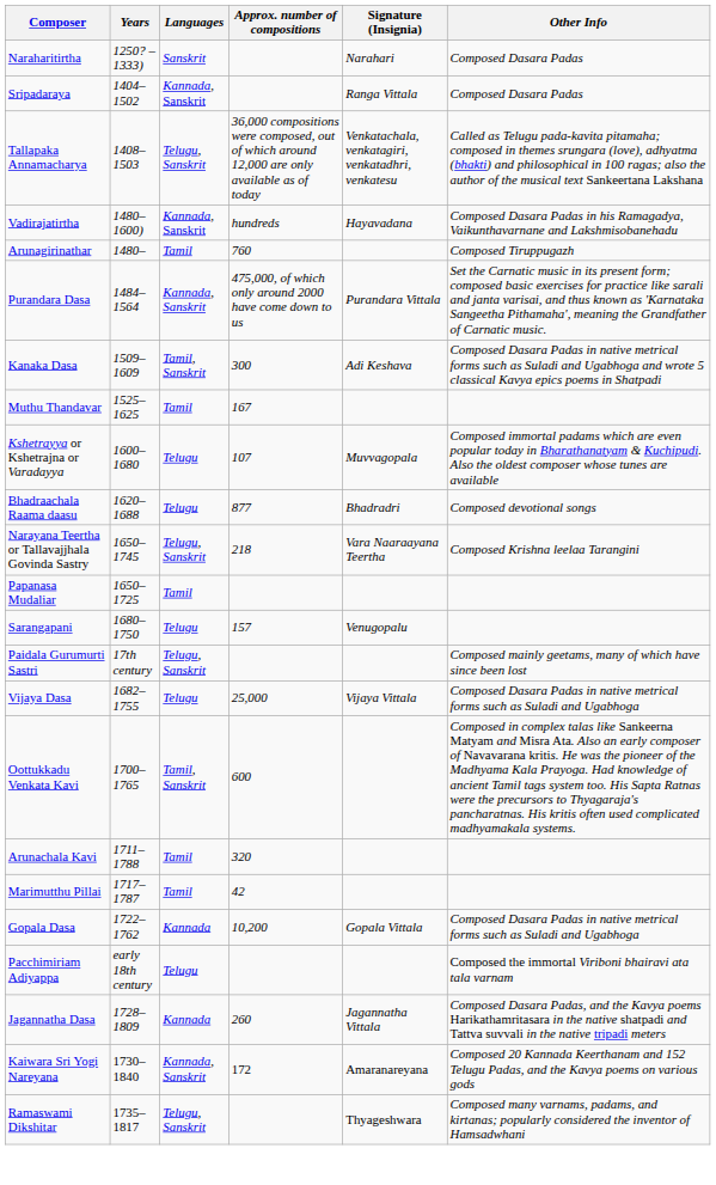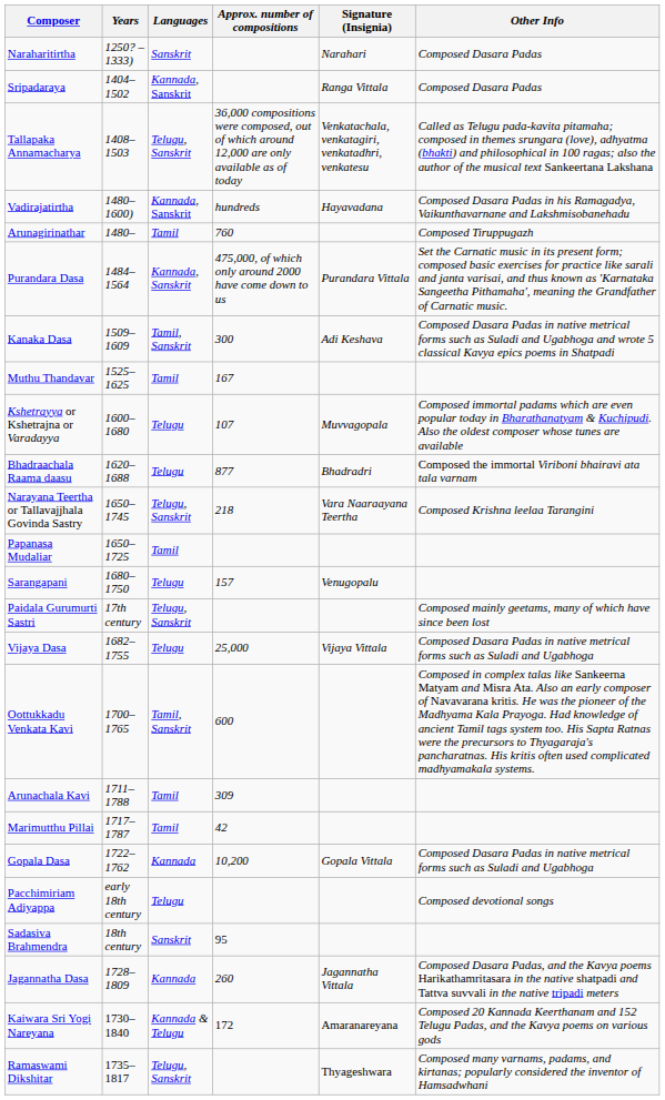 <table class="wikitable">
 <tr>
 <th><a href='#'>Composer</a></th>
 <th><em>Years</em></th>
 <th><em>Languages</em></th>
 <th><em>Approx. number of compositions</em></th>
 <th>Signature<br>(Insignia)</th>
 <th><em>Other Info</em></th>
 </tr>
 <tr>
 <td><a href='#'>Naraharitirtha</a></td>
 <td><em>1250? – 1333)</em></td>
 <td><em><a href='#'>Sanskrit</a></em></td>
 <td></td>
 <td><em>Narahari</em></td>
 <td><em>Composed Dasara Padas</em></td>
 </tr>
 <tr>
 <td><a href='#'>Sripadaraya</a></td>
 <td><em>1404–1502</em></td>
 <td><em><a href='#'>Kannada</a></em>, <a href='#'>Sanskrit</a></td>
 <td></td>
 <td><em>Ranga Vittala</em></td>
 <td><em>Composed Dasara Padas</em></td>
 </tr>
 <tr>
 <td><a href='#'>Tallapaka Annamacharya</a></td>
 <td><em>1408–1503</em></td>
 <td><em><a href='#'>Telugu</a>, <a href='#'>Sanskrit</a></em></td>
 <td><em>36,000 compositions were composed, out of which around 12,000 are only available as of today</em></td>
 <td><em>Venkatachala, venkatagiri, venkatadhri, venkatesu</em></td>
 <td><em>Called as Telugu pada-kavita pitamaha; composed in themes srungara (love), adhyatma (<a href='#'>bhakti</a>) and philosophical in 100 ragas; also the author of the musical text </em>Sankeertana Lakshana</td>
 </tr>
 <tr>
 <td><a href='#'>Vadirajatirtha</a></td>
 <td><em>1480–1600)</em></td>
 <td><em><a href='#'>Kannada</a></em>, <a href='#'>Sanskrit</a></td>
 <td><em>hundreds</em></td>
 <td><em>Hayavadana</em></td>
 <td><em>Composed Dasara Padas in his Ramagadya, Vaikunthavarnane and Lakshmisobanehadu</em></td>
 </tr>
 <tr>
 <td><a href='#'>Arunagirinathar</a></td>
 <td><em>1480–</em></td>
 <td><em><a href='#'>Tamil</a></em></td>
 <td><em>760</em></td>
 <td></td>
 <td><em>Composed Tiruppugazh</em></td>
 </tr>
 <tr>
 <td><a href='#'>Purandara Dasa</a></td>
 <td><em>1484–1564</em></td>
 <td><em><a href='#'>Kannada</a>, <a href='#'>Sanskrit</a></em></td>
 <td><em>475,000, of which only around 2000 have come down to us</em></td>
 <td><em>Purandara Vittala</em></td>
 <td><em>Set the Carnatic music in its present form; composed basic exercises for practice like sarali and janta varisai, and thus known as 'Karnataka Sangeetha Pithamaha', meaning the Grandfather of Carnatic music.</em></td>
 </tr>
 <tr>
 <td><a href='#'>Kanaka Dasa</a></td>
 <td><em>1509–1609</em></td>
 <td><em><a href='#'>Tamil</a>, <a href='#'>Sanskrit</a></em></td>
 <td><em>300</em></td>
 <td><em>Adi Keshava</em></td>
 <td><em>Composed Dasara Padas in native metrical forms such as Suladi and Ugabhoga and wrote 5 classical Kavya epics poems in Shatpadi</em></td>
 </tr>
 <tr>
 <td><a href='#'>Muthu Thandavar</a></td>
 <td><em>1525–1625</em></td>
 <td><em><a href='#'>Tamil</a></em></td>
 <td><em>167</em></td>
 <td></td>
 <td></td>
 </tr>
 <tr>
 <td><em><a href='#'>Kshetrayya</a></em> or Kshetrajna or <em>Varadayya</em></td>
 <td><em>1600–1680</em></td>
 <td><em><a href='#'>Telugu</a></em></td>
 <td><em>107</em></td>
 <td><em>Muvvagopala</em></td>
 <td><em>Composed immortal padams which are even popular today in <a href='#'>Bharathanatyam</a> & <a href='#'>Kuchipudi</a>. Also the oldest composer whose tunes are available</em></td>
 </tr>
 <tr>
 <td><a href='#'>Bhadraachala Raama daasu</a></td>
 <td><em>1620–1688</em></td>
 <td><em><a href='#'>Telugu</a></em></td>
 <td><em>877</em></td>
 <td><em>Bhadradri</em></td>
-<td><em>Composed devotional songs</em></td>
+<td>Composed the immortal <em>Viriboni bhairavi ata tala varnam</em></td>
 </tr>
 <tr>
 <td><a href='#'>Narayana Teertha</a> or Tallavajjhala Govinda Sastry</td>
 <td><em>1650–1745</em></td>
 <td><em><a href='#'>Telugu</a>, <a href='#'>Sanskrit</a></em></td>
 <td><em>218</em></td>
 <td><em>Vara Naaraayana Teertha</em></td>
 <td><em>Composed Krishna leelaa Tarangini</em></td>
 </tr>
 <tr>
 <td><a href='#'>Papanasa Mudaliar</a></td>
 <td><em>1650–1725</em></td>
 <td><em><a href='#'>Tamil</a></em></td>
 <td></td>
 <td></td>
 <td></td>
 </tr>
 <tr>
 <td><a href='#'>Sarangapani</a></td>
 <td><em>1680–1750</em></td>
 <td><em><a href='#'>Telugu</a></em></td>
 <td><em>157</em></td>
 <td><em>Venugopalu</em></td>
 <td></td>
 </tr>
 <tr>
 <td><a href='#'>Paidala Gurumurti Sastri</a></td>
 <td><em>17th century</em></td>
 <td><em><a href='#'>Telugu</a>, <a href='#'>Sanskrit</a></em></td>
 <td></td>
 <td></td>
 <td><em>Composed mainly geetams, many of which have since been lost</em></td>
 </tr>
 <tr>
 <td><a href='#'>Vijaya Dasa</a></td>
 <td><em>1682–1755</em></td>
 <td><em><a href='#'>Telugu</a></em></td>
 <td><em>25,000</em></td>
 <td><em>Vijaya Vittala</em></td>
 <td><em>Composed Dasara Padas in native metrical forms such as Suladi and Ugabhoga</em></td>
 </tr>
 <tr>
 <td><a href='#'>Oottukkadu Venkata Kavi</a></td>
 <td><em>1700–1765</em></td>
 <td><em><a href='#'>Tamil</a>, <a href='#'>Sanskrit</a></em></td>
 <td><em>600</em></td>
 <td></td>
 <td><em>Composed in complex talas like </em>Sankeerna Matyam<em> and </em>Misra Ata<em>. Also an early composer of </em>Navavarana kriti<em>s. He was the pioneer of the Madhyama Kala Prayoga. Had knowledge of ancient Tamil tags system too. His Sapta Ratnas were the precursors to Thyagaraja's pancharatnas. His kritis often used complicated madhyamakala systems.</em></td>
 </tr>
 <tr>
 <td><a href='#'>Arunachala Kavi</a></td>
 <td><em>1711–1788</em></td>
 <td><em><a href='#'>Tamil</a> </em></td>
-<td><em>320</em></td>
+<td><em>309</em></td>
 <td></td>
 <td></td>
 </tr>
 <tr>
 <td><a href='#'>Marimutthu Pillai</a></td>
 <td><em>1717–1787</em></td>
 <td><em><a href='#'>Tamil</a></em></td>
 <td><em>42</em></td>
 <td></td>
 <td></td>
 </tr>
 <tr>
 <td><a href='#'>Gopala Dasa</a></td>
 <td><em>1722–1762</em></td>
 <td><em><a href='#'>Kannada</a></em></td>
 <td><em>10,200</em></td>
 <td><em>Gopala Vittala</em></td>
 <td><em>Composed Dasara Padas in native metrical forms such as Suladi and Ugabhoga</em></td>
 </tr>
 <tr>
 <td><a href='#'>Pacchimiriam Adiyappa</a></td>
 <td><em>early 18th century</em></td>
 <td><em><a href='#'>Telugu</a></em></td>
 <td></td>
 <td></td>
-<td>Composed the immortal <em>Viriboni bhairavi ata tala varnam</em></td>
+<td><em>Composed devotional songs</em></td>
+</tr>
+<tr>
+<td><a href='#'>Sadasiva Brahmendra</a></td>
+<td><em>18th century</em></td>
+<td><em><a href='#'>Sanskrit</a></em></td>
+<td>95</td>
+<td></td>
+<td></td>
 </tr>
 <tr>
 <td><a href='#'>Jagannatha Dasa</a></td>
 <td><em>1728–1809</em></td>
 <td><em><a href='#'>Kannada</a></em></td>
 <td><em>260</em></td>
 <td><em>Jagannatha Vittala</em></td>
 <td><em>Composed Dasara Padas, and the Kavya poems </em>Harikathamritasara<em> in the native </em>shatpadi<em> and </em>Tattva suvvali<em> in the native </em><a href='#'>tripadi</a><em> meters</em></td>
 </tr>
 <tr>
 <td><a href='#'>Kaiwara Sri Yogi Nareyana</a></td>
 <td>1730–1840</td>
-<td><em><a href='#'>Kannada</a>, <a href='#'>Sanskrit</a></em></td>
+<td><em><a href='#'>Kannada</a> & <a href='#'>Telugu</a></em></td>
 <td>172</td>
 <td>Amaranareyana</td>
 <td><em>Composed 20 Kannada Keerthanam and 152 Telugu Padas, and the Kavya poems on various gods</em></td>
 </tr>
 <tr>
 <td><a href='#'>Ramaswami Dikshitar</a></td>
 <td>1735–1817</td>
 <td><em><a href='#'>Telugu</a>, <a href='#'>Sanskrit</a></em></td>
 <td></td>
 <td>Thyageshwara</td>
 <td><em>Composed many varnams, padams, and kirtanas; popularly considered the inventor of Hamsadwhani</em></td>
 </tr>
 </table>
